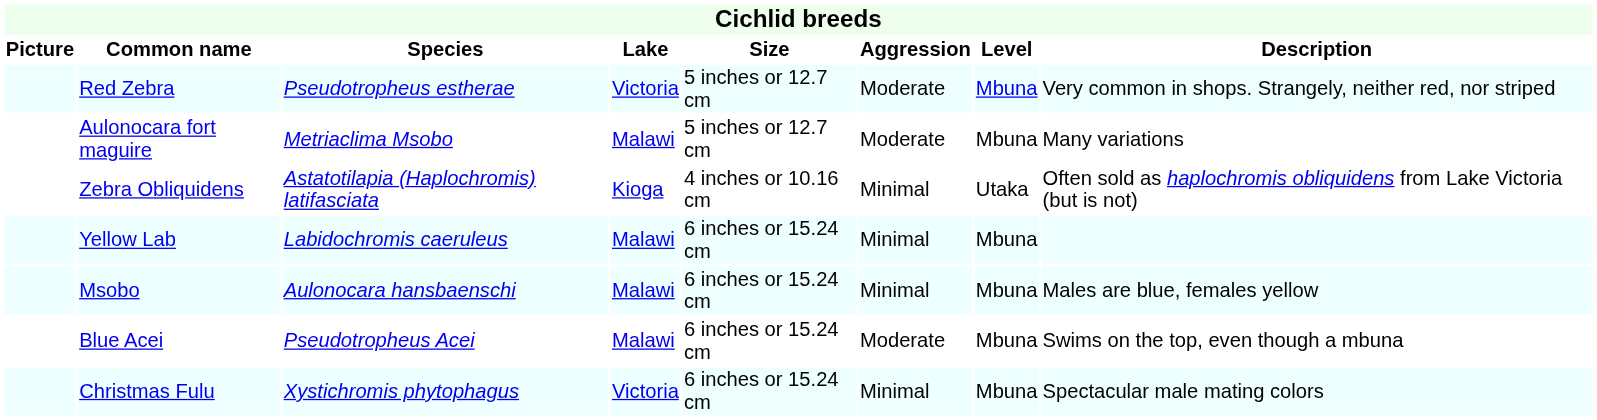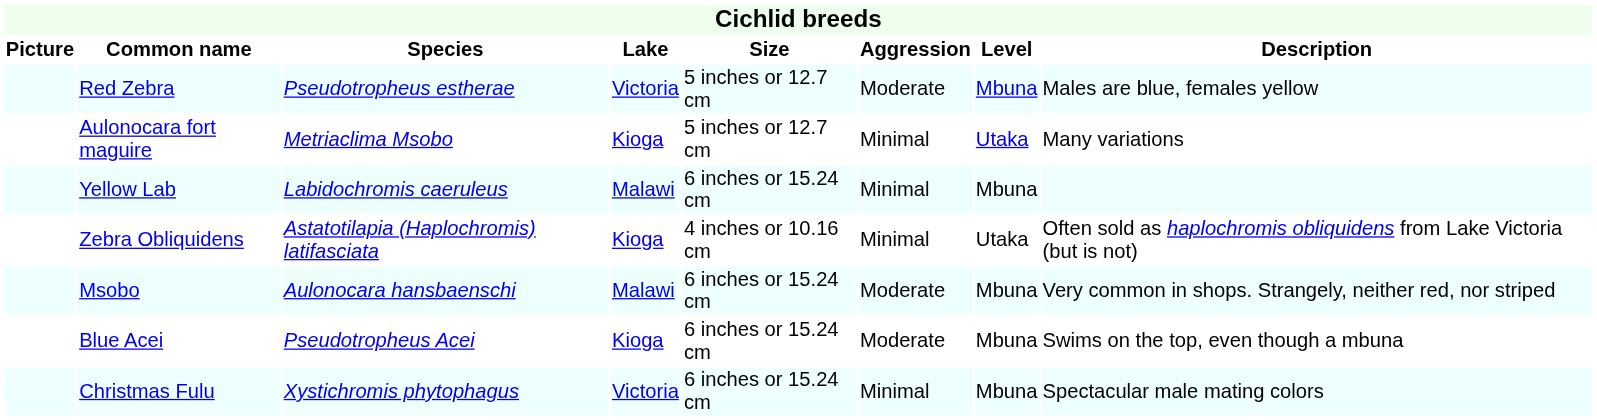 <table border="0">
 <tr>
 <th colspan="8" style="background-color:#efe;font-size:120%;">Cichlid breeds</th>
 </tr>
 <tr>
 <th>Picture</th>
 <th>Common name</th>
 <th>Species</th>
 <th>Lake</th>
 <th>Size</th>
 <th>Aggression</th>
 <th>Level</th>
 <th>Description</th>
 </tr>
 <tr style="background-color:#eff">
 <td></td>
 <td><a href='#'>Red Zebra</a></td>
 <td><em><a href='#'>Pseudotropheus estherae</a></em></td>
 <td><a href='#'>Victoria</a></td>
 <td>5 inches or 12.7 cm</td>
 <td>Moderate</td>
 <td><a href='#'>Mbuna</a></td>
-<td>Very common in shops. Strangely, neither red, nor striped</td>
+<td>Males are blue, females yellow</td>
 </tr>
 <tr>
 <td></td>
 <td><a href='#'>Aulonocara fort maguire</a></td>
 <td><em><a href='#'>Metriaclima Msobo</a></em></td>
+<td><a href='#'>Kioga</a></td>
+<td>5 inches or 12.7 cm</td>
+<td>Minimal</td>
+<td><a href='#'>Utaka</a></td>
+<td>Many variations</td>
+</tr>
+<tr style="background-color:#eff">
+<td></td>
+<td><a href='#'>Yellow Lab</a></td>
+<td><em><a href='#'>Labidochromis caeruleus</a></em></td>
 <td><a href='#'>Malawi</a></td>
-<td>5 inches or 12.7 cm</td>
-<td>Moderate</td>
+<td>6 inches or 15.24 cm</td>
+<td>Minimal</td>
 <td>Mbuna</td>
-<td>Many variations</td>
+<td></td>
 </tr>
 <tr>
 <td></td>
 <td><a href='#'>Zebra Obliquidens</a></td>
 <td><em><a href='#'>Astatotilapia (Haplochromis) latifasciata</a></em></td>
 <td><a href='#'>Kioga</a></td>
 <td>4 inches or 10.16 cm</td>
 <td>Minimal</td>
 <td>Utaka</td>
 <td>Often sold as <em><a href='#'>haplochromis obliquidens</a></em> from Lake Victoria (but is not)</td>
 </tr>
 <tr style="background-color:#eff">
 <td></td>
-<td><a href='#'>Yellow Lab</a></td>
-<td><em><a href='#'>Labidochromis caeruleus</a></em></td>
-<td><a href='#'>Malawi</a></td>
-<td>6 inches or 15.24 cm</td>
-<td>Minimal</td>
-<td>Mbuna</td>
-<td></td>
-</tr>
-<tr style="background-color:#eff">
-<td></td>
 <td><a href='#'>Msobo</a></td>
 <td><em><a href='#'>Aulonocara hansbaenschi</a></em></td>
 <td><a href='#'>Malawi</a></td>
 <td>6 inches or 15.24 cm</td>
-<td>Minimal</td>
+<td>Moderate</td>
 <td>Mbuna</td>
-<td>Males are blue, females yellow</td>
+<td>Very common in shops. Strangely, neither red, nor striped</td>
 </tr>
 <tr>
 <td></td>
 <td><a href='#'>Blue Acei</a></td>
 <td><em><a href='#'>Pseudotropheus Acei</a></em></td>
-<td><a href='#'>Malawi</a></td>
+<td><a href='#'>Kioga</a></td>
 <td>6 inches or 15.24 cm</td>
 <td>Moderate</td>
 <td>Mbuna</td>
 <td>Swims on the top, even though a mbuna</td>
 </tr>
 <tr style="background-color:#eff">
 <td></td>
 <td><a href='#'>Christmas Fulu</a></td>
 <td><em><a href='#'>Xystichromis phytophagus</a></em></td>
 <td><a href='#'>Victoria</a></td>
 <td>6 inches or 15.24 cm</td>
 <td>Minimal</td>
 <td>Mbuna</td>
 <td>Spectacular male mating colors</td>
 </tr>
 </table>
